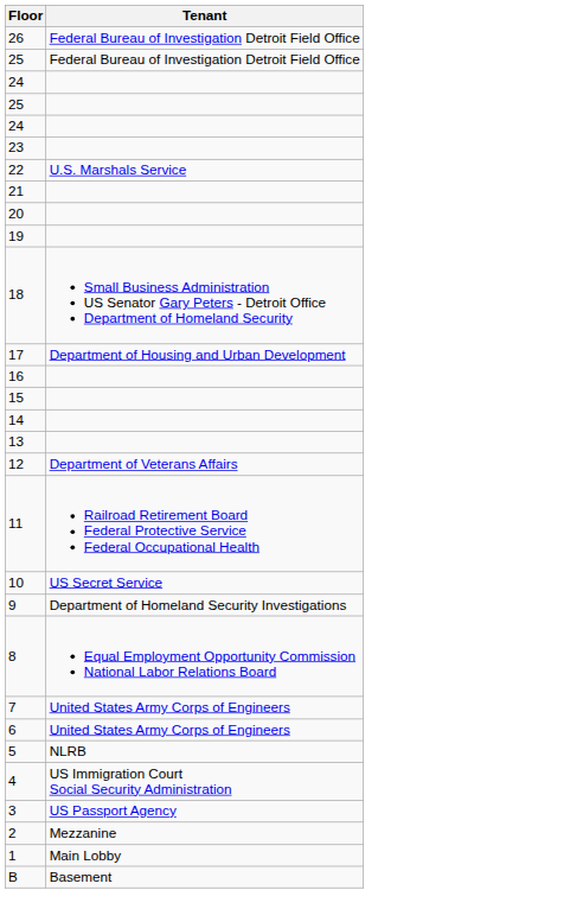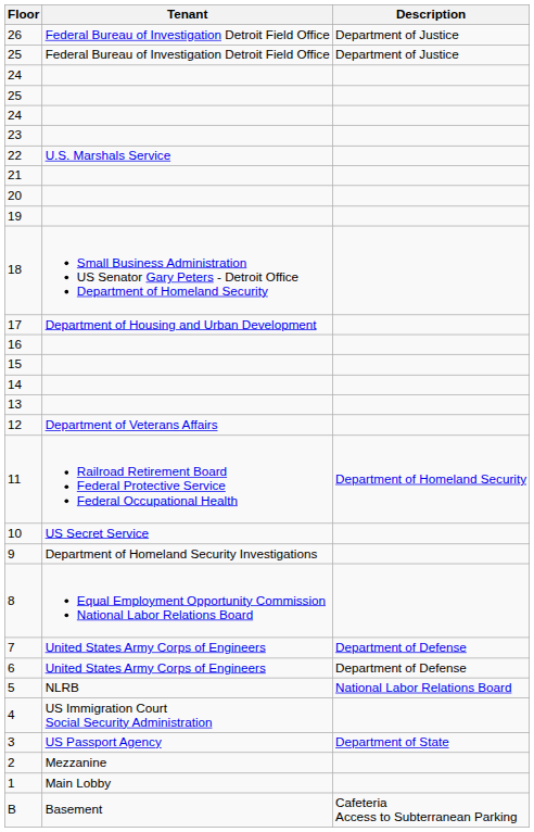 <table class="wikitable">
 <tr>
 <th>Floor</th>
 <th>Tenant</th>
+<th>Description</th>
 </tr>
 <tr>
 <td>26</td>
 <td><a href='#'>Federal Bureau of Investigation</a> Detroit Field Office</td>
+<td>Department of Justice</td>
 </tr>
 <tr>
 <td>25</td>
 <td>Federal Bureau of Investigation Detroit Field Office</td>
+<td>Department of Justice</td>
 </tr>
 <tr>
 <td>24</td>
+<td></td>
 <td></td>
 </tr>
 <tr>
 <td>25</td>
 <td></td>
+<td></td>
 </tr>
 <tr>
 <td>24</td>
+<td></td>
 <td></td>
 </tr>
 <tr>
 <td>23</td>
 <td></td>
+<td></td>
 </tr>
 <tr>
 <td>22</td>
 <td><a href='#'>U.S. Marshals Service</a></td>
+<td></td>
 </tr>
 <tr>
 <td>21</td>
+<td></td>
 <td></td>
 </tr>
 <tr>
 <td>20</td>
 <td></td>
+<td></td>
 </tr>
 <tr>
 <td>19</td>
+<td></td>
 <td></td>
 </tr>
 <tr>
 <td>18</td>
 <td><br><ul><li><a href='#'>Small Business Administration</a></li><li>US Senator <a href='#'>Gary Peters</a> - Detroit Office</li><li><a href='#'>Department of Homeland Security</a></li></ul></td>
+<td></td>
 </tr>
 <tr>
 <td>17</td>
 <td><a href='#'>Department of Housing and Urban Development</a></td>
+<td></td>
 </tr>
 <tr>
 <td>16</td>
+<td></td>
 <td></td>
 </tr>
 <tr>
 <td>15</td>
 <td></td>
+<td></td>
 </tr>
 <tr>
 <td>14</td>
+<td></td>
 <td></td>
 </tr>
 <tr>
 <td>13</td>
 <td></td>
+<td></td>
 </tr>
 <tr>
 <td>12</td>
 <td><a href='#'>Department of Veterans Affairs</a></td>
+<td></td>
 </tr>
 <tr>
 <td>11</td>
 <td><br><ul><li><a href='#'>Railroad Retirement Board</a></li><li><a href='#'>Federal Protective Service</a></li><li><a href='#'>Federal Occupational Health</a></li></ul></td>
+<td><a href='#'>Department of Homeland Security</a></td>
 </tr>
 <tr>
 <td>10</td>
 <td><a href='#'>US Secret Service</a></td>
+<td></td>
 </tr>
 <tr>
 <td>9</td>
 <td>Department of Homeland Security Investigations</td>
+<td></td>
 </tr>
 <tr>
 <td>8</td>
 <td><br><ul><li><a href='#'>Equal Employment Opportunity Commission</a></li><li><a href='#'>National Labor Relations Board</a></li></ul></td>
+<td></td>
 </tr>
 <tr>
 <td>7</td>
 <td><a href='#'>United States Army Corps of Engineers</a></td>
+<td><a href='#'>Department of Defense</a></td>
 </tr>
 <tr>
 <td>6</td>
 <td><a href='#'>United States Army Corps of Engineers</a></td>
+<td>Department of Defense</td>
 </tr>
 <tr>
 <td>5</td>
 <td>NLRB</td>
+<td><a href='#'>National Labor Relations Board</a></td>
 </tr>
 <tr>
 <td>4</td>
 <td>US Immigration Court<br><a href='#'>Social Security Administration</a></td>
+<td></td>
 </tr>
 <tr>
 <td>3</td>
 <td><a href='#'>US Passport Agency</a></td>
+<td><a href='#'>Department of State</a></td>
 </tr>
 <tr>
 <td>2</td>
 <td>Mezzanine</td>
+<td></td>
 </tr>
 <tr>
 <td>1</td>
 <td>Main Lobby</td>
+<td></td>
 </tr>
 <tr>
 <td>B</td>
 <td>Basement</td>
+<td>Cafeteria<br>Access to Subterranean Parking</td>
 </tr>
 </table>
